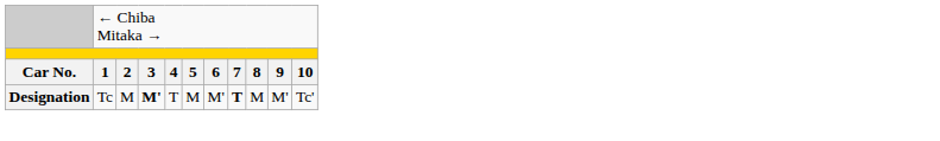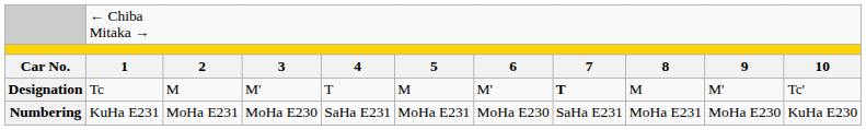 <table class="wikitable">
 <tr>
 <td style="background-color:#ccc;"> </td>
 <td colspan="10"><div>← Chiba</div><div>Mitaka →</div></td>
 </tr>
 <tr style="line-height: 10px; background-color: #FFD400;">
 <td colspan="11" style="padding:0; border:0;"> </td>
 </tr>
 <tr>
 <th>Car No.</th>
 <th>1</th>
 <th>2</th>
 <th>3</th>
 <th>4</th>
 <th>5</th>
 <th>6</th>
 <th>7</th>
 <th>8</th>
 <th>9</th>
 <th>10</th>
 </tr>
 <tr>
 <th>Designation</th>
 <td>Tc</td>
 <td>M</td>
-<td><strong>M'</strong></td>
+<td>M'</td>
 <td>T</td>
 <td>M</td>
 <td>M'</td>
 <td><strong>T</strong></td>
 <td>M</td>
 <td>M'</td>
 <td>Tc'</td>
 </tr>
+<tr>
+<th>Numbering</th>
+<td>KuHa E231</td>
+<td>MoHa E231</td>
+<td>MoHa E230</td>
+<td>SaHa E231</td>
+<td>MoHa E231</td>
+<td>MoHa E230</td>
+<td>SaHa E231</td>
+<td>MoHa E231</td>
+<td>MoHa E230</td>
+<td>KuHa E230</td>
+</tr>
 </table>
